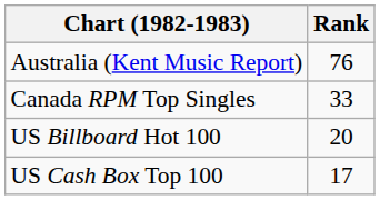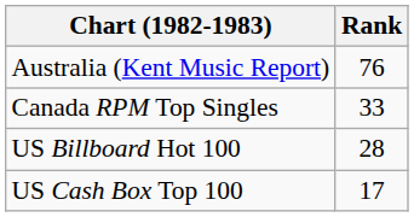 <table class="wikitable sortable">
 <tr>
 <th>Chart (1982-1983)</th>
 <th style="text-align:center;">Rank</th>
 </tr>
 <tr>
 <td>Australia (<a href='#'>Kent Music Report</a>)</td>
 <td style="text-align:center;">76</td>
 </tr>
 <tr>
 <td>Canada <em>RPM</em> Top Singles</td>
 <td style="text-align:center;">33</td>
 </tr>
 <tr>
 <td>US <em>Billboard</em> Hot 100</td>
-<td style="text-align:center;">20</td>
+<td style="text-align:center;">28</td>
 </tr>
 <tr>
 <td>US <em>Cash Box</em> Top 100</td>
 <td style="text-align:center;">17</td>
 </tr>
 </table>
